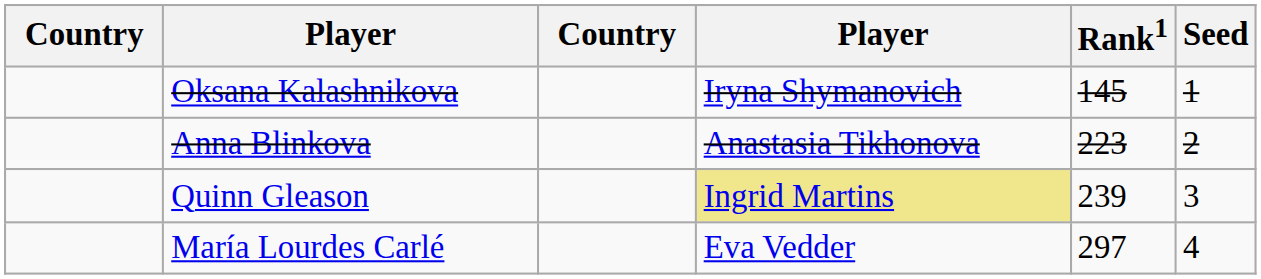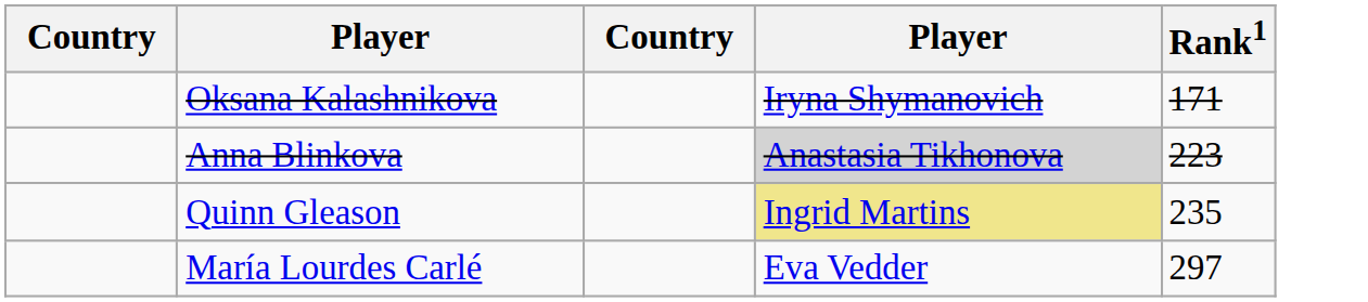 <table class="sortable wikitable">
 <tr>
 <th width="70">Country</th>
 <th width="175">Player</th>
 <th width="70">Country</th>
 <th width="175">Player</th>
 <th>Rank<sup>1</sup></th>
-<th>Seed</th>
 </tr>
 <tr>
 <td><s></s></td>
 <td><s><a href='#'>Oksana Kalashnikova</a></s></td>
 <td></td>
 <td><s><a href='#'>Iryna Shymanovich</a></s></td>
-<td><s>145</s></td>
-<td><s>1</s></td>
+<td><s>171</s></td>
 </tr>
 <tr>
 <td></td>
 <td><s><a href='#'>Anna Blinkova</a></s></td>
 <td></td>
-<td><s><a href='#'>Anastasia Tikhonova</a></s></td>
+<td style="background: lightgrey;"><s><a href='#'>Anastasia Tikhonova</a></s></td>
 <td><s>223</s></td>
-<td><s>2</s></td>
 </tr>
 <tr>
 <td></td>
 <td><a href='#'>Quinn Gleason</a></td>
 <td></td>
 <td style="background: khaki;"><a href='#'>Ingrid Martins</a></td>
-<td>239</td>
-<td>3</td>
+<td>235</td>
 </tr>
 <tr>
 <td></td>
 <td><a href='#'>María Lourdes Carlé</a></td>
 <td></td>
 <td><a href='#'>Eva Vedder</a></td>
 <td>297</td>
-<td>4</td>
 </tr>
 </table>
